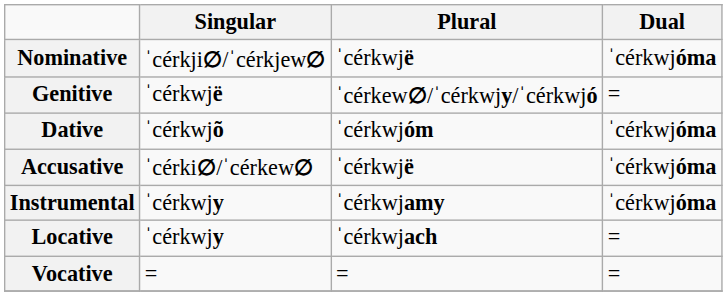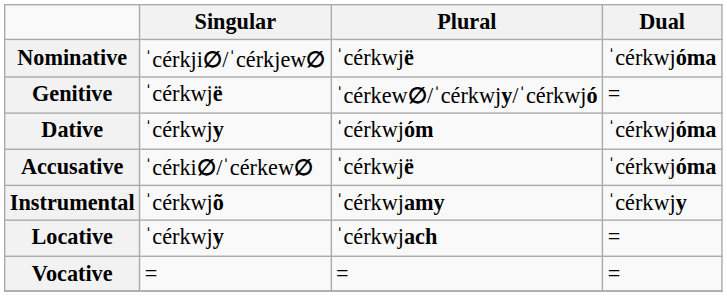 <table class="wikitable">
 <tr>
 <td></td>
 <th>Singular</th>
 <th>Plural</th>
 <th>Dual</th>
 </tr>
 <tr>
 <th>Nominative</th>
 <td>ˈcérkji<strong>∅</strong>/ˈcérkjew<strong>∅</strong></td>
 <td>ˈcérkwj<strong>ë</strong></td>
 <td>ˈcérkwj<strong>óma</strong></td>
 </tr>
 <tr>
 <th>Genitive</th>
 <td>ˈcérkwj<strong>ë</strong></td>
 <td>ˈcérkew<strong>∅</strong>/ˈcérkwj<strong>y</strong>/ˈcérkwj<strong>ó</strong></td>
 <td>= </td>
 </tr>
 <tr>
 <th>Dative</th>
-<td>ˈcérkwj<strong>õ</strong></td>
+<td>ˈcérkwj<strong>y</strong></td>
 <td>ˈcérkwj<strong>óm</strong></td>
 <td>ˈcérkwj<strong>óma</strong></td>
 </tr>
 <tr>
 <th>Accusative</th>
 <td>ˈcérki<strong>∅</strong>/ˈcérkew<strong>∅</strong></td>
 <td>ˈcérkwj<strong>ë</strong></td>
 <td>ˈcérkwj<strong>óma</strong></td>
 </tr>
 <tr>
 <th>Instrumental</th>
+<td>ˈcérkwj<strong>õ</strong></td>
+<td>ˈcérkwj<strong>amy</strong></td>
 <td>ˈcérkwj<strong>y</strong></td>
-<td>ˈcérkwj<strong>amy</strong></td>
-<td>ˈcérkwj<strong>óma</strong></td>
 </tr>
 <tr>
 <th>Locative</th>
 <td>ˈcérkwj<strong>y</strong></td>
 <td>ˈcérkwj<strong>ach</strong></td>
 <td>= </td>
 </tr>
 <tr>
 <th>Vocative</th>
 <td>= </td>
 <td>= </td>
 <td>= </td>
 </tr>
 <tr>
 </tr>
 </table>
